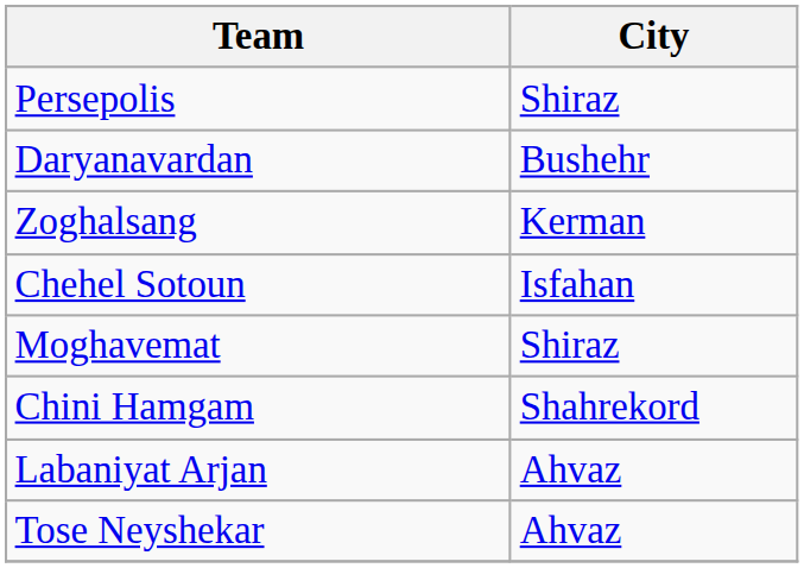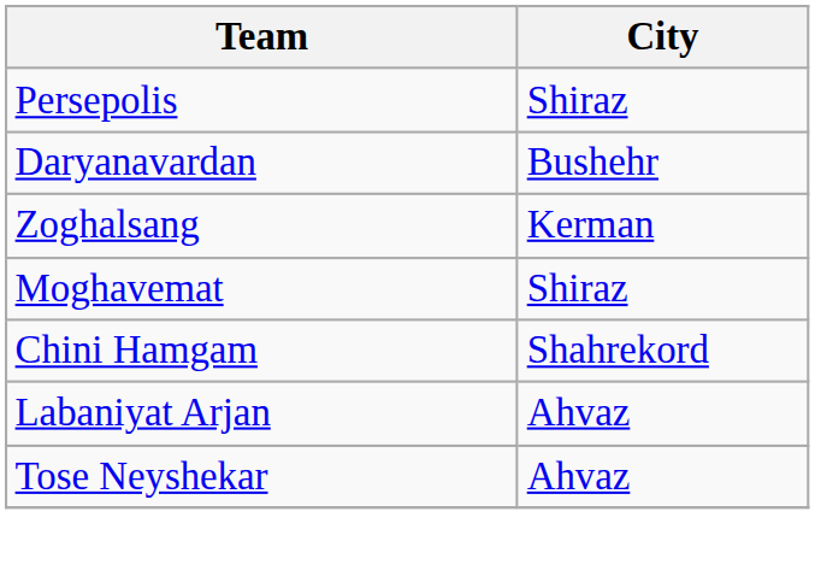 <table class="wikitable sortable">
 <tr>
 <th width=200>Team</th>
 <th width=110>City</th>
 </tr>
 <tr>
 <td align="left"><a href='#'>Persepolis</a></td>
 <td><a href='#'>Shiraz</a></td>
 </tr>
 <tr>
 <td align="left"><a href='#'>Daryanavardan</a></td>
 <td><a href='#'>Bushehr</a></td>
 </tr>
 <tr>
 <td align="left"><a href='#'>Zoghalsang</a></td>
 <td><a href='#'>Kerman</a></td>
-</tr>
-<tr>
-<td align="left"><a href='#'>Chehel Sotoun</a></td>
-<td><a href='#'>Isfahan</a></td>
 </tr>
 <tr>
 <td align="left"><a href='#'>Moghavemat</a></td>
 <td><a href='#'>Shiraz</a></td>
 </tr>
 <tr>
 <td align="left"><a href='#'>Chini Hamgam</a></td>
 <td><a href='#'>Shahrekord</a></td>
 </tr>
 <tr>
 <td align="left"><a href='#'>Labaniyat Arjan</a></td>
 <td><a href='#'>Ahvaz</a></td>
 </tr>
 <tr>
 <td align="left"><a href='#'>Tose Neyshekar</a></td>
 <td><a href='#'>Ahvaz</a></td>
 </tr>
 <tr>
 </tr>
 </table>
